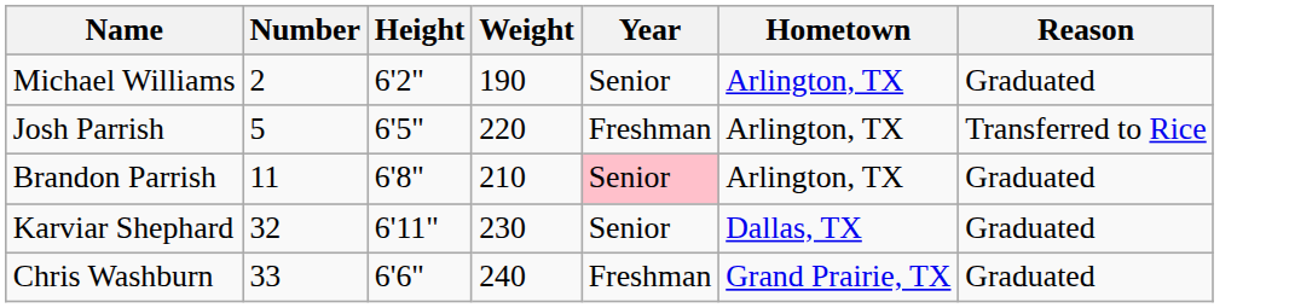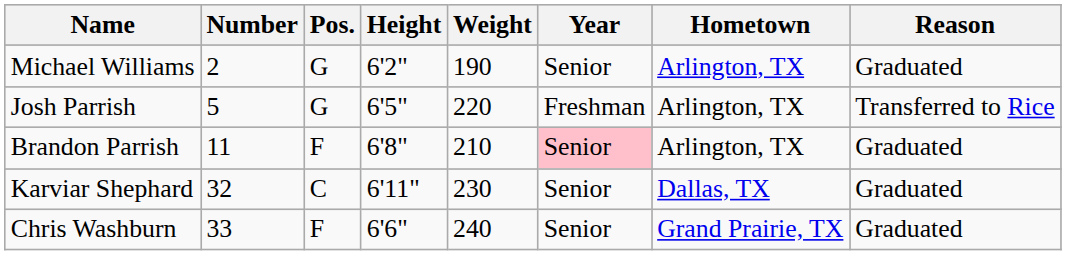 <table class="wikitable sortable" border="1">
 <tr>
 <th>Name</th>
 <th>Number</th>
+<th>Pos.</th>
 <th>Height</th>
 <th>Weight</th>
 <th>Year</th>
 <th>Hometown</th>
 <th class="unsortable">Reason</th>
 </tr>
 <tr>
 <td>Michael Williams</td>
 <td>2</td>
+<td>G</td>
 <td>6'2"</td>
 <td>190</td>
 <td>Senior</td>
 <td><a href='#'>Arlington, TX</a></td>
 <td>Graduated</td>
 </tr>
 <tr>
 <td>Josh Parrish</td>
 <td>5</td>
+<td>G</td>
 <td>6'5"</td>
 <td>220</td>
 <td>Freshman</td>
 <td>Arlington, TX</td>
 <td>Transferred to <a href='#'>Rice</a></td>
 </tr>
 <tr>
 <td>Brandon Parrish</td>
 <td>11</td>
+<td>F</td>
 <td>6'8"</td>
 <td>210</td>
 <td style="background: pink;">Senior</td>
 <td>Arlington, TX</td>
 <td>Graduated</td>
 </tr>
 <tr>
 <td>Karviar Shephard</td>
 <td>32</td>
+<td>C</td>
 <td>6'11"</td>
 <td>230</td>
 <td>Senior</td>
 <td><a href='#'>Dallas, TX</a></td>
 <td>Graduated</td>
 </tr>
 <tr>
 <td>Chris Washburn</td>
 <td>33</td>
+<td>F</td>
 <td>6'6"</td>
 <td>240</td>
-<td>Freshman</td>
+<td>Senior</td>
 <td><a href='#'>Grand Prairie, TX</a></td>
 <td>Graduated</td>
 </tr>
 </table>
